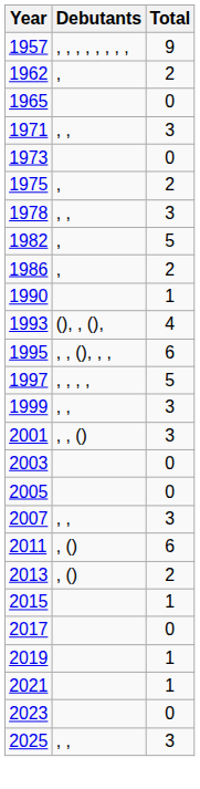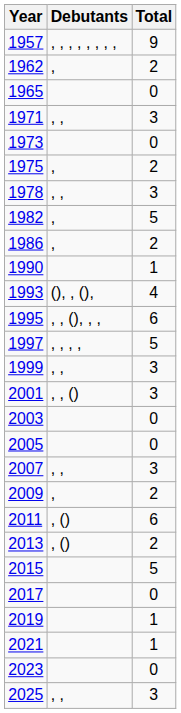 <table class="wikitable">
 <tr>
 <th>Year</th>
 <th>Debutants</th>
 <th>Total</th>
 </tr>
 <tr>
 <td><a href='#'>1957</a></td>
 <td>, , , , , , , , </td>
 <td align=center>9</td>
 </tr>
 <tr>
 <td><a href='#'>1962</a></td>
 <td>, </td>
 <td align=center>2</td>
 </tr>
 <tr>
 <td><a href='#'>1965</a></td>
 <td></td>
 <td align=center>0</td>
 </tr>
 <tr>
 <td><a href='#'>1971</a></td>
 <td>, , </td>
 <td align=center>3</td>
 </tr>
 <tr>
 <td><a href='#'>1973</a></td>
 <td></td>
 <td align=center>0</td>
 </tr>
 <tr>
 <td><a href='#'>1975</a></td>
 <td>, </td>
 <td align=center>2</td>
 </tr>
 <tr>
 <td><a href='#'>1978</a></td>
 <td>, , </td>
 <td align=center>3</td>
 </tr>
 <tr>
 <td><a href='#'>1982</a></td>
 <td>, </td>
 <td align=center>5</td>
 </tr>
 <tr>
 <td><a href='#'>1986</a></td>
 <td>, </td>
 <td align=center>2</td>
 </tr>
 <tr>
 <td><a href='#'>1990</a></td>
 <td></td>
 <td align=center>1</td>
 </tr>
 <tr>
 <td><a href='#'>1993</a></td>
 <td>(), , (), </td>
 <td align=center>4</td>
 </tr>
 <tr>
 <td><a href='#'>1995</a></td>
 <td>, , (), , , </td>
 <td align=center>6</td>
 </tr>
 <tr>
 <td><a href='#'>1997</a></td>
 <td>, , , , </td>
 <td align=center>5</td>
 </tr>
 <tr>
 <td><a href='#'>1999</a></td>
 <td>, , </td>
 <td align=center>3</td>
 </tr>
 <tr>
 <td><a href='#'>2001</a></td>
 <td>, , ()</td>
 <td align=center>3</td>
 </tr>
 <tr>
 <td><a href='#'>2003</a></td>
 <td></td>
 <td align=center>0</td>
 </tr>
 <tr>
 <td><a href='#'>2005</a></td>
 <td></td>
 <td align=center>0</td>
 </tr>
 <tr>
 <td><a href='#'>2007</a></td>
 <td>, , </td>
 <td align=center>3</td>
 </tr>
 <tr>
+<td><a href='#'>2009</a></td>
+<td>, </td>
+<td align=center>2</td>
+</tr>
+<tr>
 <td><a href='#'>2011</a></td>
 <td>, ()</td>
 <td align=center>6</td>
 </tr>
 <tr>
 <td><a href='#'>2013</a></td>
 <td>, ()</td>
 <td align=center>2</td>
 </tr>
 <tr>
 <td><a href='#'>2015</a></td>
 <td></td>
-<td align=center>1</td>
+<td align=center>5</td>
 </tr>
 <tr>
 <td><a href='#'>2017</a></td>
 <td></td>
 <td align=center>0</td>
 </tr>
 <tr>
 <td><a href='#'>2019</a></td>
 <td></td>
 <td align=center>1</td>
 </tr>
 <tr>
 <td><a href='#'>2021</a></td>
 <td></td>
 <td align=center>1</td>
 </tr>
 <tr>
 <td><a href='#'>2023</a></td>
 <td></td>
 <td align=center>0</td>
 </tr>
 <tr>
 <td><a href='#'>2025</a></td>
 <td>, , </td>
 <td align=center>3</td>
 </tr>
 </table>
